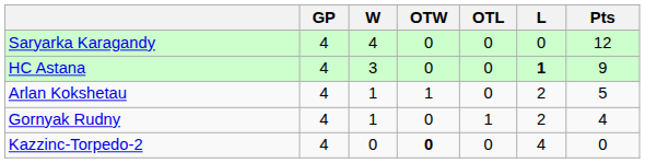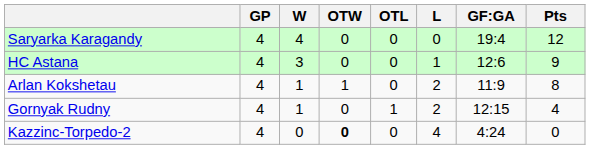 <table class="wikitable" width="50%">
 <tr>
 <th width="30%" bgcolor="#e0e0e0"></th>
 <th width="5%" bgcolor="#e0e0e0">GP</th>
 <th width="5%" bgcolor="#e0e0e0">W</th>
 <th width="5%" bgcolor="#e0e0e0">OTW</th>
 <th width="5%" bgcolor="#e0e0e0">OTL</th>
 <th width="5%" bgcolor="#e0e0e0">L</th>
+<th width="7.5%" bgcolor="#e0e0e0">GF:GA</th>
 <th width="7.5%" bgcolor="#e0e0e0">Pts</th>
 </tr>
 <tr align="center" bgcolor="#CCFFCC">
 <td align="left"><a href='#'>Saryarka Karagandy</a></td>
 <td>4</td>
 <td>4</td>
 <td>0</td>
 <td>0</td>
 <td>0</td>
+<td>19:4</td>
 <td>12</td>
 </tr>
 <tr align="center" bgcolor="#CCFFCC">
 <td align="left"><a href='#'>HC Astana</a></td>
 <td>4</td>
 <td>3</td>
 <td>0</td>
 <td>0</td>
-<td><strong>1</strong></td>
+<td>1</td>
+<td>12:6</td>
 <td>9</td>
 </tr>
 <tr align="center">
 <td align="left"><a href='#'>Arlan Kokshetau</a></td>
 <td>4</td>
 <td>1</td>
 <td>1</td>
 <td>0</td>
 <td>2</td>
-<td>5</td>
+<td>11:9</td>
+<td>8</td>
 </tr>
 <tr align="center">
 <td align="left"><a href='#'>Gornyak Rudny</a></td>
 <td>4</td>
 <td>1</td>
 <td>0</td>
 <td>1</td>
 <td>2</td>
+<td>12:15</td>
 <td>4</td>
 </tr>
 <tr align="center">
 <td align="left"><a href='#'>Kazzinc-Torpedo-2</a></td>
 <td>4</td>
 <td>0</td>
 <td><strong>0</strong></td>
 <td>0</td>
 <td>4</td>
+<td>4:24</td>
 <td>0</td>
 </tr>
 </table>
